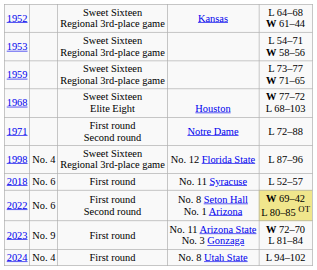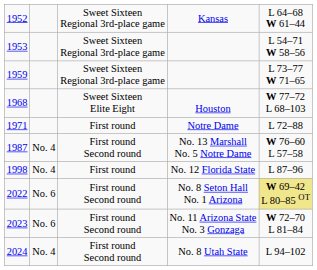 <table class="wikitable">
 <tr align="center">
 <td><a href='#'>1952</a></td>
 <td></td>
 <td>Sweet Sixteen<br>Regional 3rd-place game</td>
 <td><a href='#'>Kansas</a><br></td>
 <td>L 64–68<br><strong>W</strong> 61–44</td>
 </tr>
 <tr align="center">
 <td><a href='#'>1953</a></td>
 <td></td>
 <td>Sweet Sixteen<br>Regional 3rd-place game</td>
 <td><br></td>
 <td>L 54–71<br><strong>W</strong> 58–56</td>
 </tr>
 <tr align="center">
 <td><a href='#'>1959</a></td>
 <td></td>
 <td>Sweet Sixteen<br>Regional 3rd-place game</td>
 <td><br></td>
 <td>L 73–77<br><strong>W</strong> 71–65</td>
 </tr>
 <tr align="center">
 <td><a href='#'>1968</a></td>
 <td></td>
 <td>Sweet Sixteen<br>Elite Eight</td>
 <td><br><a href='#'>Houston</a></td>
 <td><strong>W</strong> 77–72<br>L 68–103</td>
 </tr>
 <tr align="center">
 <td><a href='#'>1971</a></td>
 <td></td>
-<td>First round<br>Second round</td>
+<td>First round</td>
 <td><a href='#'>Notre Dame</a></td>
 <td>L 72–88</td>
 </tr>
 <tr align="center">
+<td><a href='#'>1987</a></td>
+<td>No. 4</td>
+<td>First round<br>Second round</td>
+<td>No. 13 <a href='#'>Marshall</a><br>No. 5 <a href='#'>Notre Dame</a></td>
+<td><strong>W</strong> 76–60<br>L 57–58</td>
+</tr>
+<tr align="center">
 <td><a href='#'>1998</a></td>
 <td>No. 4</td>
-<td>Sweet Sixteen<br>Regional 3rd-place game</td>
+<td>First round</td>
 <td>No. 12 <a href='#'>Florida State</a></td>
 <td>L 87–96</td>
-</tr>
-<tr align="center">
-<td><a href='#'>2018</a></td>
-<td>No. 6</td>
-<td>First round</td>
-<td>No. 11 <a href='#'>Syracuse</a></td>
-<td>L 52–57</td>
 </tr>
 <tr align="center">
 <td><a href='#'>2022</a></td>
 <td>No. 6</td>
 <td>First round<br>Second round</td>
 <td>No. 8 <a href='#'>Seton Hall</a><br>No. 1 <a href='#'>Arizona</a></td>
 <td style="background: khaki;"><strong>W</strong> 69–42<br> L 80–85 <sup>OT</sup></td>
 </tr>
 <tr align="center">
 <td><a href='#'>2023</a></td>
-<td>No. 9</td>
-<td>First round</td>
+<td>No. 6</td>
+<td>First round<br>Second round</td>
 <td>No. 11 <a href='#'>Arizona State</a><br>No. 3 <a href='#'>Gonzaga</a></td>
 <td><strong>W</strong> 72–70<br> L 81–84</td>
 </tr>
 <tr align="center">
 <td><a href='#'>2024</a></td>
 <td>No. 4</td>
-<td>First round</td>
+<td>First round<br>Second round</td>
 <td>No. 8 <a href='#'>Utah State</a></td>
 <td>L 94–102</td>
 </tr>
 </table>
